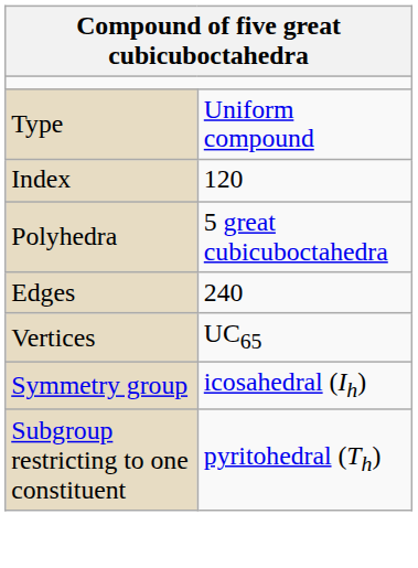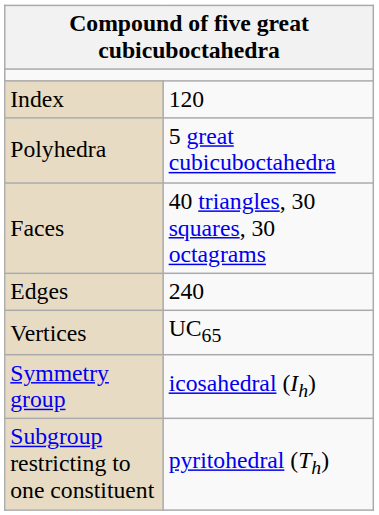 <table class=wikitable style="float:right; margin-left:8px; width:250px">
 <tr>
 <th bgcolor=#e7dcc3 colspan=2>Compound of five great cubicuboctahedra</th>
 </tr>
 <tr>
 <td align=center colspan=2></td>
 </tr>
 <tr>
-<td bgcolor=#e7dcc3>Type</td>
-<td><a href='#'>Uniform compound</a></td>
-</tr>
-<tr>
 <td bgcolor=#e7dcc3>Index</td>
 <td>120</td>
 </tr>
 <tr>
 <td bgcolor=#e7dcc3>Polyhedra</td>
 <td>5 <a href='#'>great cubicuboctahedra</a></td>
+</tr>
+<tr>
+<td bgcolor=#e7dcc3>Faces</td>
+<td>40 <a href='#'>triangles</a>, 30 <a href='#'>squares</a>, 30 <a href='#'>octagrams</a></td>
 </tr>
 <tr>
 <td bgcolor=#e7dcc3>Edges</td>
 <td>240</td>
 </tr>
 <tr>
 <td bgcolor=#e7dcc3>Vertices</td>
 <td>UC<sub>65</sub></td>
 </tr>
 <tr>
 <td bgcolor=#e7dcc3><a href='#'>Symmetry group</a></td>
 <td><a href='#'>icosahedral</a> (<em>I<sub>h</sub></em>)</td>
 </tr>
 <tr>
 <td bgcolor=#e7dcc3><a href='#'>Subgroup</a> restricting to one constituent</td>
 <td><a href='#'>pyritohedral</a> (<em>T<sub>h</sub></em>)</td>
 </tr>
 </table>
